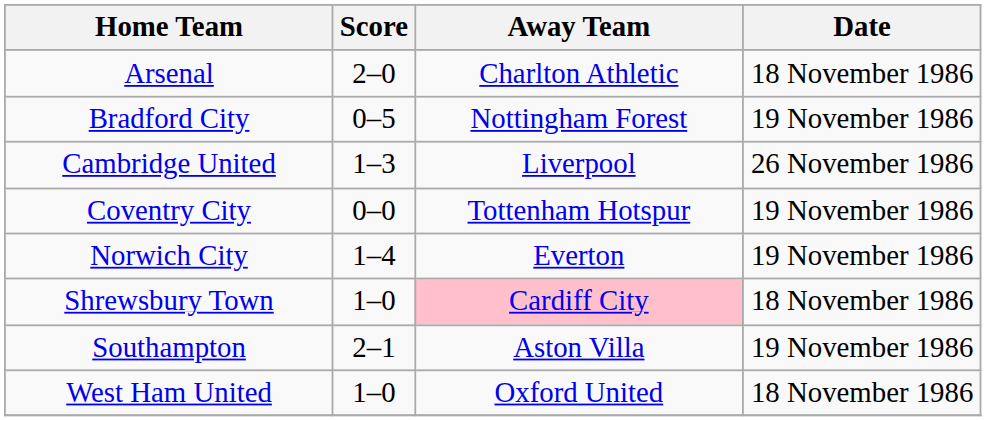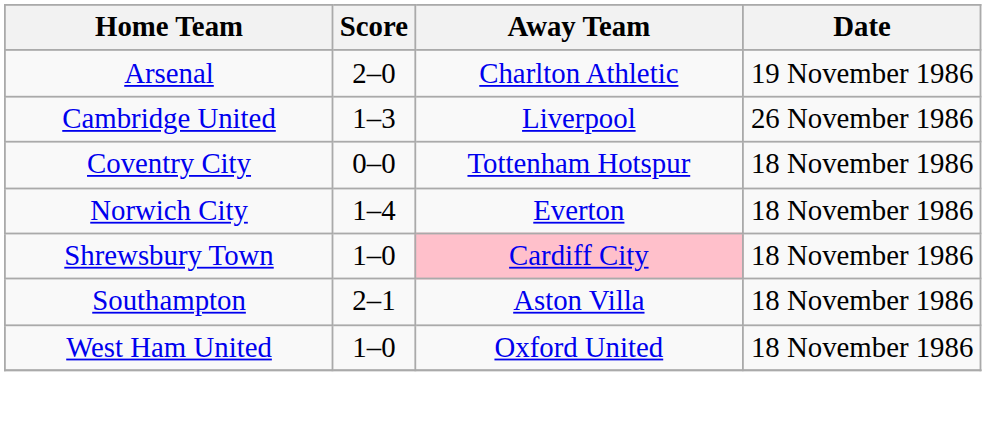 <table class="wikitable" style="text-align:center;">
 <tr>
 <th width=175>Home Team</th>
 <th width=20>Score</th>
 <th width=175>Away Team</th>
 <th width= 125>Date</th>
 </tr>
 <tr>
 <td><a href='#'>Arsenal</a></td>
 <td>2–0</td>
 <td><a href='#'>Charlton Athletic</a></td>
-<td>18 November 1986</td>
-</tr>
-<tr>
-<td><a href='#'>Bradford City</a></td>
-<td>0–5</td>
-<td><a href='#'>Nottingham Forest</a></td>
 <td>19 November 1986</td>
 </tr>
 <tr>
 <td><a href='#'>Cambridge United</a></td>
 <td>1–3</td>
 <td><a href='#'>Liverpool</a></td>
 <td>26 November 1986</td>
 </tr>
 <tr>
 <td><a href='#'>Coventry City</a></td>
 <td>0–0</td>
 <td><a href='#'>Tottenham Hotspur</a></td>
-<td>19 November 1986</td>
+<td>18 November 1986</td>
 </tr>
 <tr>
 <td><a href='#'>Norwich City</a></td>
 <td>1–4</td>
 <td><a href='#'>Everton</a></td>
-<td>19 November 1986</td>
+<td>18 November 1986</td>
 </tr>
 <tr>
 <td><a href='#'>Shrewsbury Town</a></td>
 <td>1–0</td>
 <td style="background: pink;"><a href='#'>Cardiff City</a></td>
 <td>18 November 1986</td>
 </tr>
 <tr>
 <td><a href='#'>Southampton</a></td>
 <td>2–1</td>
 <td><a href='#'>Aston Villa</a></td>
-<td>19 November 1986</td>
+<td>18 November 1986</td>
 </tr>
 <tr>
 <td><a href='#'>West Ham United</a></td>
 <td>1–0</td>
 <td><a href='#'>Oxford United</a></td>
 <td>18 November 1986</td>
 </tr>
 <tr>
 </tr>
 </table>
